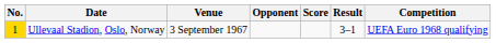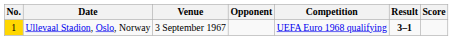 <table class="wikitable sortable">
 <tr>
 <th scope="col">No.</th>
 <th scope="col">Date</th>
 <th scope="col">Venue</th>
 <th scope="col">Opponent</th>
+<th scope="col">Competition</th>
+<th scope="col">Result</th>
 <th scope="col">Score</th>
-<th scope="col">Result</th>
-<th scope="col">Competition</th>
 </tr>
 <tr>
 <td align="center" style="background: gold;">1</td>
 <td><a href='#'>Ullevaal Stadion</a>, <a href='#'>Oslo</a>, Norway</td>
 <td>3 September 1967</td>
 <td></td>
+<td><a href='#'>UEFA Euro 1968 qualifying</a></td>
+<td align="center"><strong>3–1</strong></td>
 <td align="center"></td>
-<td align="center">3–1</td>
-<td><a href='#'>UEFA Euro 1968 qualifying</a></td>
 </tr>
 </table>
